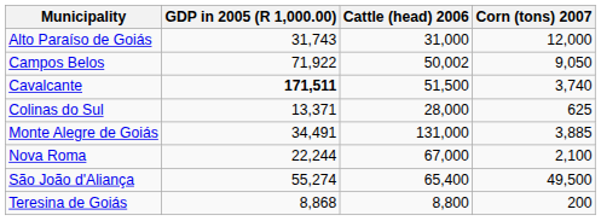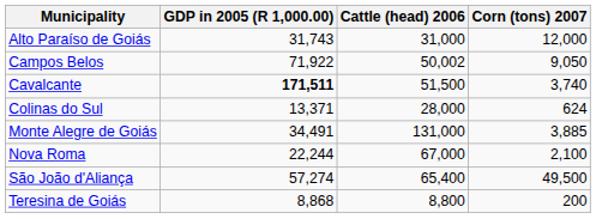 <table class="wikitable" style="text-align:right">
 <tr>
 <th align=left>Municipality</th>
 <th align=right>GDP in 2005 (R 1,000.00)</th>
 <th align=right>Cattle (head) 2006</th>
 <th align=right>Corn (tons) 2007</th>
 </tr>
 <tr>
 <td align=left><a href='#'>Alto Paraíso de Goiás</a></td>
 <td>31,743</td>
 <td>31,000</td>
 <td>12,000</td>
 </tr>
 <tr>
 <td align=left><a href='#'>Campos Belos</a></td>
 <td>71,922</td>
 <td>50,002</td>
 <td>9,050</td>
 </tr>
 <tr>
 <td align=left><a href='#'>Cavalcante</a></td>
 <td><strong>171,511</strong></td>
 <td>51,500</td>
 <td>3,740</td>
 </tr>
 <tr>
 <td align=left><a href='#'>Colinas do Sul</a></td>
 <td>13,371</td>
 <td>28,000</td>
-<td>625</td>
+<td>624</td>
 </tr>
 <tr>
 <td align=left><a href='#'>Monte Alegre de Goiás</a></td>
 <td>34,491</td>
 <td>131,000</td>
 <td>3,885</td>
 </tr>
 <tr>
 <td align=left><a href='#'>Nova Roma</a></td>
 <td>22,244</td>
 <td>67,000</td>
 <td>2,100</td>
 </tr>
 <tr>
 <td align=left><a href='#'>São João d'Aliança</a></td>
-<td>55,274</td>
+<td>57,274</td>
 <td>65,400</td>
 <td>49,500</td>
 </tr>
 <tr>
 <td align=left><a href='#'>Teresina de Goiás</a></td>
 <td>8,868</td>
 <td>8,800</td>
 <td>200</td>
 </tr>
 </table>
